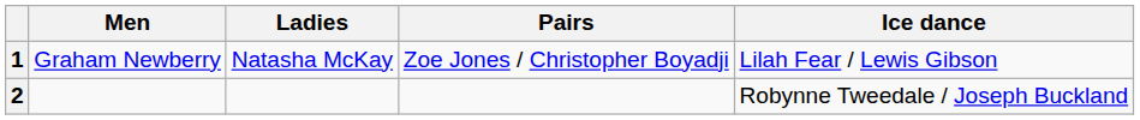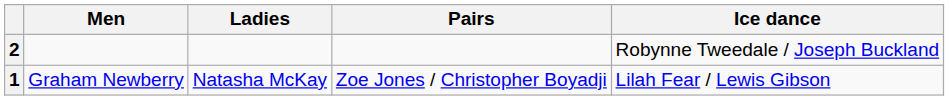 <table class="wikitable">
 <tr>
 <th></th>
 <th>Men</th>
 <th>Ladies</th>
 <th>Pairs</th>
 <th>Ice dance</th>
 </tr>
 <tr>
+<th>2</th>
+<td></td>
+<td></td>
+<td></td>
+<td>Robynne Tweedale / <a href='#'>Joseph Buckland</a></td>
+</tr>
+<tr>
 <th>1</th>
 <td><a href='#'>Graham Newberry</a></td>
 <td><a href='#'>Natasha McKay</a></td>
 <td><a href='#'>Zoe Jones</a> / <a href='#'>Christopher Boyadji</a></td>
 <td><a href='#'>Lilah Fear</a> / <a href='#'>Lewis Gibson</a></td>
 </tr>
-<tr>
-<th>2</th>
-<td></td>
-<td></td>
-<td></td>
-<td>Robynne Tweedale / <a href='#'>Joseph Buckland</a></td>
-</tr>
 </table>
